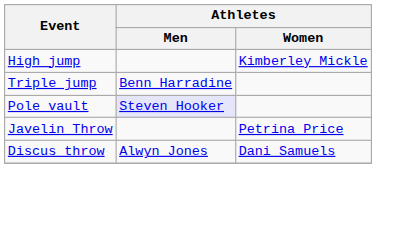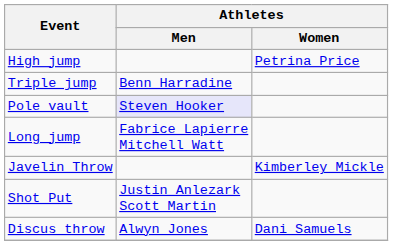 <table class=wikitable style="font-size:90%">
 <tr>
 <th rowspan=2>Event</th>
 <th colspan=2>Athletes</th>
 </tr>
 <tr>
 <th>Men</th>
 <th>Women</th>
 </tr>
 <tr>
 <td><a href='#'>High jump</a></td>
 <td></td>
-<td><a href='#'>Kimberley Mickle</a></td>
+<td><a href='#'>Petrina Price</a></td>
 </tr>
 <tr>
 <td><a href='#'>Triple jump</a></td>
 <td><a href='#'>Benn Harradine</a></td>
 <td></td>
 </tr>
 <tr>
 <td><a href='#'>Pole vault</a></td>
 <td style="background: lavender;"><a href='#'>Steven Hooker</a> </td>
 <td></td>
 </tr>
 <tr>
+<td><a href='#'>Long jump</a></td>
+<td><a href='#'>Fabrice Lapierre</a> <br> <a href='#'>Mitchell Watt</a> </td>
+<td></td>
+</tr>
+<tr>
 <td><a href='#'>Javelin Throw</a></td>
 <td></td>
-<td><a href='#'>Petrina Price</a></td>
+<td><a href='#'>Kimberley Mickle</a></td>
+</tr>
+<tr>
+<td><a href='#'>Shot Put</a></td>
+<td><a href='#'>Justin Anlezark</a> <br> <a href='#'>Scott Martin</a></td>
+<td></td>
 </tr>
 <tr>
 <td><a href='#'>Discus throw</a></td>
 <td><a href='#'>Alwyn Jones</a></td>
 <td><a href='#'>Dani Samuels</a> </td>
 </tr>
 <tr>
 </tr>
 </table>
